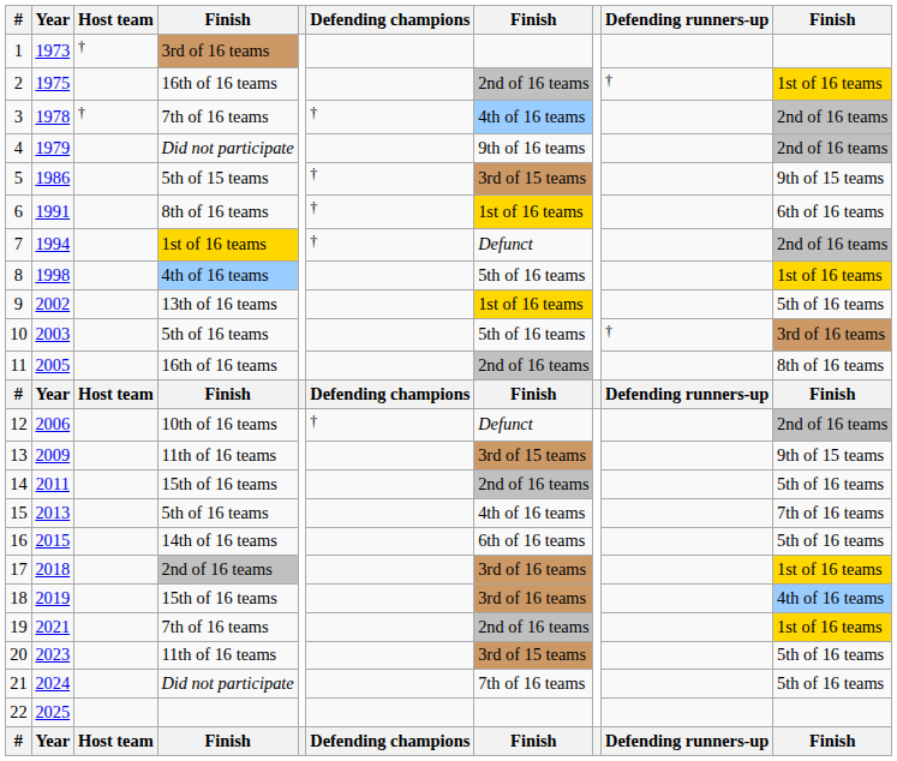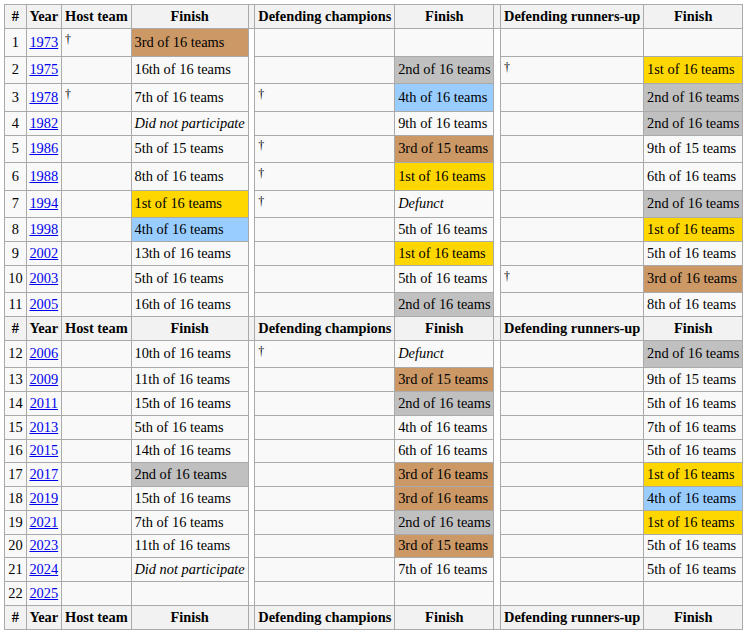 <table class="wikitable" style="text-align: left; font-size: 90%; margin-left: 1em;">
 <tr>
 <th>#</th>
 <th>Year</th>
 <th>Host team</th>
 <th>Finish</th>
 <th></th>
 <th>Defending champions</th>
 <th>Finish</th>
 <th></th>
 <th>Defending runners-up</th>
 <th>Finish</th>
 </tr>
 <tr>
 <td style="text-align: center;">1</td>
 <td style="text-align: center;"><a href='#'>1973</a></td>
 <td><em></em><sup>†</sup></td>
 <td style="background-color: #cc9966;">3rd of 16 teams</td>
 <td rowspan="11" style="background-color: #ffffff;"></td>
 <td></td>
 <td></td>
 <td rowspan="11" style="background-color: #ffffff;"></td>
 <td></td>
 <td></td>
 </tr>
 <tr>
 <td style="text-align: center;">2</td>
 <td style="text-align: center;"><a href='#'>1975</a></td>
 <td></td>
 <td>16th of 16 teams</td>
 <td></td>
 <td style="background-color: silver;">2nd of 16 teams</td>
 <td><em></em><sup>†</sup></td>
 <td style="background-color: gold;">1st of 16 teams</td>
 </tr>
 <tr>
 <td style="text-align: center;">3</td>
 <td style="text-align: center;"><a href='#'>1978</a></td>
 <td><em></em><sup>†</sup></td>
 <td>7th of 16 teams</td>
 <td><em></em><sup>†</sup></td>
 <td style="background-color: #9acdff;">4th of 16 teams</td>
 <td></td>
 <td style="background-color: silver;">2nd of 16 teams</td>
 </tr>
 <tr>
 <td style="text-align: center;">4</td>
-<td style="text-align: center;"><a href='#'>1979</a></td>
+<td style="text-align: center;"><a href='#'>1982</a></td>
 <td></td>
 <td><em>Did not participate</em></td>
 <td></td>
 <td>9th of 16 teams</td>
 <td></td>
 <td style="background-color: silver;">2nd of 16 teams</td>
 </tr>
 <tr>
 <td style="text-align: center;">5</td>
 <td style="text-align: center;"><a href='#'>1986</a></td>
 <td></td>
 <td>5th of 15 teams</td>
 <td><em></em><sup>†</sup></td>
 <td style="background-color: #cc9966;">3rd of 15 teams</td>
 <td></td>
 <td>9th of 15 teams</td>
 </tr>
 <tr>
 <td style="text-align: center;">6</td>
-<td style="text-align: center;"><a href='#'>1991</a></td>
+<td style="text-align: center;"><a href='#'>1988</a></td>
 <td></td>
 <td>8th of 16 teams</td>
 <td><em></em><sup>†</sup></td>
 <td style="background-color: gold;">1st of 16 teams</td>
 <td></td>
 <td>6th of 16 teams</td>
 </tr>
 <tr>
 <td style="text-align: center;">7</td>
 <td style="text-align: center;"><a href='#'>1994</a></td>
 <td></td>
 <td style="background-color: gold;">1st of 16 teams</td>
 <td><em></em><sup>†</sup></td>
 <td><em>Defunct</em></td>
 <td></td>
 <td style="background-color: silver;">2nd of 16 teams</td>
 </tr>
 <tr>
 <td style="text-align: center;">8</td>
 <td style="text-align: center;"><a href='#'>1998</a></td>
 <td></td>
 <td style="background-color: #9acdff;">4th of 16 teams</td>
 <td></td>
 <td>5th of 16 teams</td>
 <td></td>
 <td style="background-color: gold;">1st of 16 teams</td>
 </tr>
 <tr>
 <td style="text-align: center;">9</td>
 <td style="text-align: center;"><a href='#'>2002</a></td>
 <td></td>
 <td>13th of 16 teams</td>
 <td></td>
 <td style="background-color: gold;">1st of 16 teams</td>
 <td></td>
 <td>5th of 16 teams</td>
 </tr>
 <tr>
 <td style="text-align: center;">10</td>
 <td style="text-align: center;"><a href='#'>2003</a></td>
 <td></td>
 <td>5th of 16 teams</td>
 <td></td>
 <td>5th of 16 teams</td>
 <td><em></em><sup>†</sup></td>
 <td style="background-color: #cc9966;">3rd of 16 teams</td>
 </tr>
 <tr>
 <td style="text-align: center;">11</td>
 <td style="text-align: center;"><a href='#'>2005</a></td>
 <td></td>
 <td>16th of 16 teams</td>
 <td></td>
 <td style="background-color: silver;">2nd of 16 teams</td>
 <td></td>
 <td>8th of 16 teams</td>
 </tr>
 <tr>
 <th>#</th>
 <th>Year</th>
 <th>Host team</th>
 <th>Finish</th>
 <th></th>
 <th>Defending champions</th>
 <th>Finish</th>
 <th></th>
 <th>Defending runners-up</th>
 <th>Finish</th>
 </tr>
 <tr>
 <td style="text-align: center;">12</td>
 <td style="text-align: center;"><a href='#'>2006</a></td>
 <td></td>
 <td>10th of 16 teams</td>
 <td rowspan="11" style="background-color: #ffffff;"></td>
 <td><em></em><sup>†</sup></td>
 <td><em>Defunct</em></td>
 <td rowspan="11" style="background-color: #ffffff;"></td>
 <td></td>
 <td style="background-color: silver;">2nd of 16 teams</td>
 </tr>
 <tr>
 <td style="text-align: center;">13</td>
 <td style="text-align: center;"><a href='#'>2009</a></td>
 <td></td>
 <td>11th of 16 teams</td>
 <td></td>
 <td style="background-color: #cc9966;">3rd of 15 teams</td>
 <td></td>
 <td>9th of 15 teams</td>
 </tr>
 <tr>
 <td style="text-align: center;">14</td>
 <td style="text-align: center;"><a href='#'>2011</a></td>
 <td></td>
 <td>15th of 16 teams</td>
 <td></td>
 <td style="background-color: silver;">2nd of 16 teams</td>
 <td></td>
 <td>5th of 16 teams</td>
 </tr>
 <tr>
 <td style="text-align: center;">15</td>
 <td style="text-align: center;"><a href='#'>2013</a></td>
 <td></td>
 <td>5th of 16 teams</td>
 <td></td>
 <td>4th of 16 teams</td>
 <td></td>
 <td>7th of 16 teams</td>
 </tr>
 <tr>
 <td style="text-align: center;">16</td>
 <td style="text-align: center;"><a href='#'>2015</a></td>
 <td></td>
 <td>14th of 16 teams</td>
 <td></td>
 <td>6th of 16 teams</td>
 <td></td>
 <td>5th of 16 teams</td>
 </tr>
 <tr>
 <td style="text-align: center;">17</td>
-<td style="text-align: center;"><a href='#'>2018</a></td>
+<td style="text-align: center;"><a href='#'>2017</a></td>
 <td></td>
 <td style="background-color: silver;">2nd of 16 teams</td>
 <td></td>
 <td style="background-color: #cc9966;">3rd of 16 teams</td>
 <td></td>
 <td style="background-color: gold;">1st of 16 teams</td>
 </tr>
 <tr>
 <td style="text-align: center;">18</td>
 <td style="text-align: center;"><a href='#'>2019</a></td>
 <td></td>
 <td>15th of 16 teams</td>
 <td></td>
 <td style="background-color: #cc9966;">3rd of 16 teams</td>
 <td></td>
 <td style="background-color: #9acdff;">4th of 16 teams</td>
 </tr>
 <tr>
 <td style="text-align: center;">19</td>
 <td style="text-align: center;"><a href='#'>2021</a></td>
 <td></td>
 <td>7th of 16 teams</td>
 <td></td>
 <td style="background-color: silver;">2nd of 16 teams</td>
 <td></td>
 <td style="background-color: gold;">1st of 16 teams</td>
 </tr>
 <tr>
 <td style="text-align: center;">20</td>
 <td style="text-align: center;"><a href='#'>2023</a></td>
 <td></td>
 <td>11th of 16 teams</td>
 <td></td>
 <td style="background-color: #cc9966;">3rd of 15 teams</td>
 <td></td>
 <td>5th of 16 teams</td>
 </tr>
 <tr>
 <td style="text-align: center;">21</td>
 <td style="text-align: center;"><a href='#'>2024</a></td>
 <td></td>
 <td><em>Did not participate</em></td>
 <td></td>
 <td>7th of 16 teams</td>
 <td></td>
 <td>5th of 16 teams</td>
 </tr>
 <tr>
 <td style="text-align: center;">22</td>
 <td style="text-align: center;"><a href='#'>2025</a></td>
 <td></td>
 <td></td>
 <td></td>
 <td></td>
 <td></td>
 <td></td>
 </tr>
 <tr>
 <th>#</th>
 <th>Year</th>
 <th>Host team</th>
 <th>Finish</th>
 <th></th>
 <th>Defending champions</th>
 <th>Finish</th>
 <th></th>
 <th>Defending runners-up</th>
 <th>Finish</th>
 </tr>
 </table>
